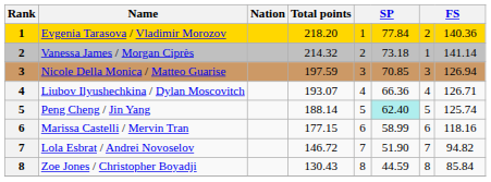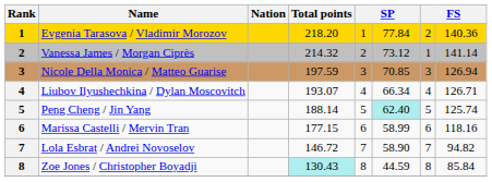 <table class="wikitable sortable">
 <tr>
 <th>Rank</th>
 <th>Name</th>
 <th>Nation</th>
 <th>Total points</th>
 <th colspan="2" width="80px"><a href='#'>SP</a></th>
 <th colspan="2" width="80px"><a href='#'>FS</a></th>
 </tr>
 <tr bgcolor="gold">
 <td align="center"><strong>1</strong></td>
 <td><a href='#'>Evgenia Tarasova</a> / <a href='#'>Vladimir Morozov</a></td>
 <td></td>
 <td align="center">218.20</td>
 <td align="center">1</td>
 <td align="center">77.84</td>
 <td align="center">2</td>
 <td align="center">140.36</td>
 </tr>
 <tr bgcolor="silver">
 <td align="center"><strong>2</strong></td>
 <td><a href='#'>Vanessa James</a> / <a href='#'>Morgan Ciprès</a></td>
 <td></td>
 <td align="center">214.32</td>
 <td align="center">2</td>
-<td align="center">73.18</td>
+<td align="center">73.12</td>
 <td align="center">1</td>
 <td align="center">141.14</td>
 </tr>
 <tr bgcolor="cc9966">
 <td align="center"><strong>3</strong></td>
 <td><a href='#'>Nicole Della Monica</a> / <a href='#'>Matteo Guarise</a></td>
 <td></td>
 <td align="center">197.59</td>
 <td align="center">3</td>
 <td align="center">70.85</td>
 <td align="center">3</td>
 <td align="center">126.94</td>
 </tr>
 <tr>
 <th>4</th>
 <td><a href='#'>Liubov Ilyushechkina</a> / <a href='#'>Dylan Moscovitch</a></td>
 <td></td>
 <td align="center">193.07</td>
 <td align="center">4</td>
-<td align="center">66.36</td>
+<td align="center">66.34</td>
 <td align="center">4</td>
 <td align="center">126.71</td>
 </tr>
 <tr>
 <th>5</th>
 <td><a href='#'>Peng Cheng</a> / <a href='#'>Jin Yang</a></td>
 <td></td>
 <td align="center">188.14</td>
 <td align="center">5</td>
 <td align="center" style="background: paleturquoise;">62.40</td>
 <td align="center">5</td>
 <td align="center">125.74</td>
 </tr>
 <tr>
 <th>6</th>
 <td><a href='#'>Marissa Castelli</a> / <a href='#'>Mervin Tran</a></td>
 <td></td>
 <td align="center">177.15</td>
 <td align="center">6</td>
 <td align="center">58.99</td>
 <td align="center">6</td>
 <td align="center">118.16</td>
 </tr>
 <tr>
 <th>7</th>
 <td><a href='#'>Lola Esbrat</a> / <a href='#'>Andrei Novoselov</a></td>
 <td></td>
 <td align="center">146.72</td>
 <td align="center">7</td>
-<td align="center">51.90</td>
+<td align="center">58.90</td>
 <td align="center">7</td>
 <td align="center">94.82</td>
 </tr>
 <tr>
 <th>8</th>
 <td><a href='#'>Zoe Jones</a> / <a href='#'>Christopher Boyadji</a></td>
 <td></td>
-<td align="center">130.43</td>
+<td align="center" style="background: paleturquoise;">130.43</td>
 <td align="center">8</td>
 <td align="center">44.59</td>
 <td align="center">8</td>
 <td align="center">85.84</td>
 </tr>
 <tr>
 </tr>
 </table>
